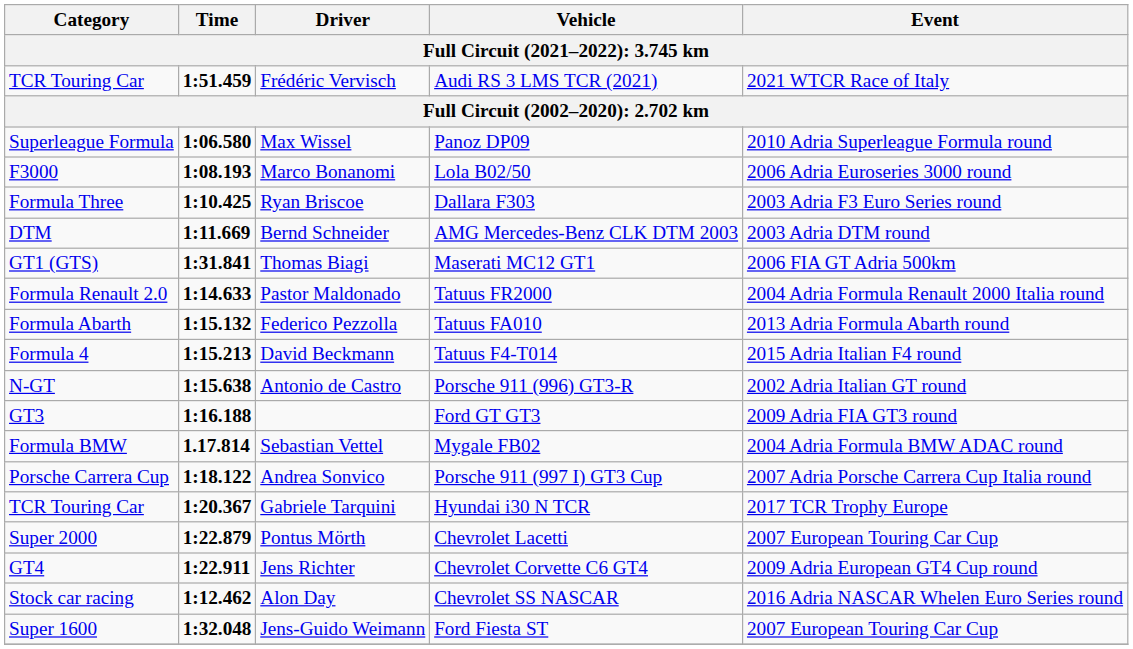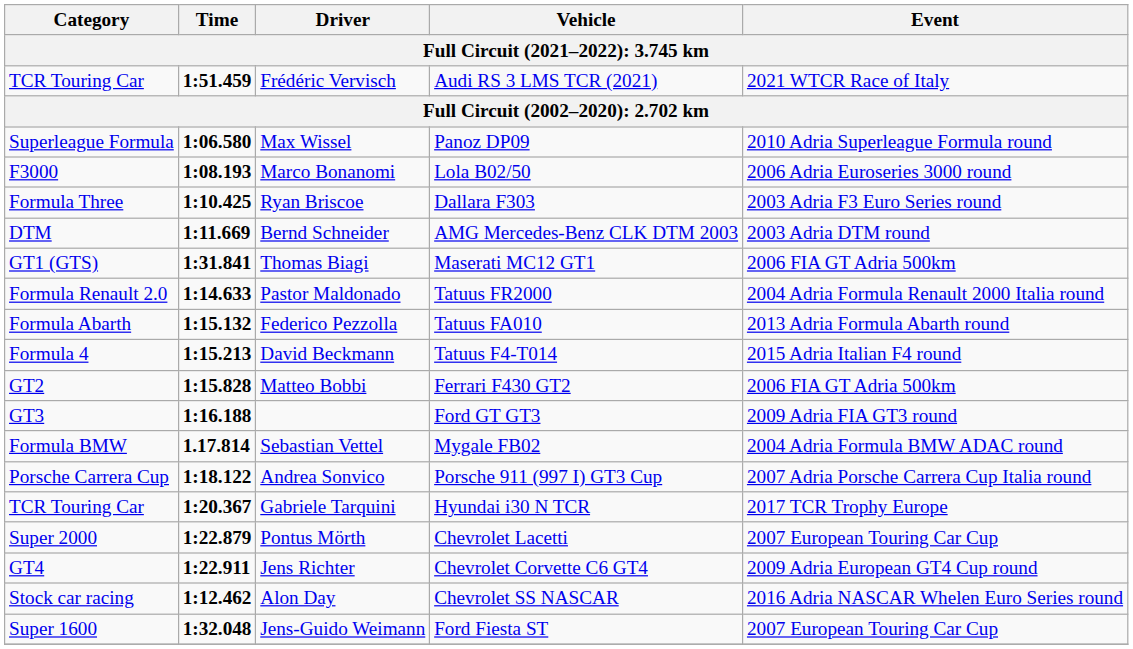 <table class="wikitable">
 <tr>
 <th>Category</th>
 <th>Time</th>
 <th>Driver</th>
 <th>Vehicle</th>
 <th>Event</th>
 </tr>
 <tr>
 <th colspan=5>Full Circuit (2021–2022): 3.745 km</th>
 </tr>
 <tr>
 <td><a href='#'>TCR Touring Car</a></td>
 <td><strong>1:51.459</strong></td>
 <td><a href='#'>Frédéric Vervisch</a></td>
 <td><a href='#'>Audi RS 3 LMS TCR (2021)</a></td>
 <td><a href='#'>2021 WTCR Race of Italy</a></td>
 </tr>
 <tr>
 <th colspan=5>Full Circuit (2002–2020): 2.702 km</th>
 </tr>
 <tr>
 <td><a href='#'>Superleague Formula</a></td>
 <td><strong>1:06.580</strong></td>
 <td><a href='#'>Max Wissel</a></td>
 <td><a href='#'>Panoz DP09</a></td>
 <td><a href='#'>2010 Adria Superleague Formula round</a></td>
 </tr>
 <tr>
 <td><a href='#'>F3000</a></td>
 <td><strong>1:08.193</strong></td>
 <td><a href='#'>Marco Bonanomi</a></td>
 <td><a href='#'>Lola B02/50</a></td>
 <td><a href='#'>2006 Adria Euroseries 3000 round</a></td>
 </tr>
 <tr>
 <td><a href='#'>Formula Three</a></td>
 <td><strong>1:10.425</strong></td>
 <td><a href='#'>Ryan Briscoe</a></td>
 <td><a href='#'>Dallara F303</a></td>
 <td><a href='#'>2003 Adria F3 Euro Series round</a></td>
 </tr>
 <tr>
 <td><a href='#'>DTM</a></td>
 <td><strong>1:11.669</strong></td>
 <td><a href='#'>Bernd Schneider</a></td>
 <td><a href='#'>AMG Mercedes-Benz CLK DTM 2003</a></td>
 <td><a href='#'>2003 Adria DTM round</a></td>
 </tr>
 <tr>
 <td><a href='#'>GT1 (GTS)</a></td>
 <td><strong>1:31.841</strong></td>
 <td><a href='#'>Thomas Biagi</a></td>
 <td><a href='#'>Maserati MC12 GT1</a></td>
 <td><a href='#'>2006 FIA GT Adria 500km</a></td>
 </tr>
 <tr>
 <td><a href='#'>Formula Renault 2.0</a></td>
 <td><strong>1:14.633</strong></td>
 <td><a href='#'>Pastor Maldonado</a></td>
 <td><a href='#'>Tatuus FR2000</a></td>
 <td><a href='#'>2004 Adria Formula Renault 2000 Italia round</a></td>
 </tr>
 <tr>
 <td><a href='#'>Formula Abarth</a></td>
 <td><strong>1:15.132</strong></td>
 <td><a href='#'>Federico Pezzolla</a></td>
 <td><a href='#'>Tatuus FA010</a></td>
 <td><a href='#'>2013 Adria Formula Abarth round</a></td>
 </tr>
 <tr>
 <td><a href='#'>Formula 4</a></td>
 <td><strong>1:15.213</strong></td>
 <td><a href='#'>David Beckmann</a></td>
 <td><a href='#'>Tatuus F4-T014</a></td>
 <td><a href='#'>2015 Adria Italian F4 round</a></td>
 </tr>
 <tr>
-<td><a href='#'>N-GT</a></td>
-<td><strong>1:15.638</strong></td>
-<td><a href='#'>Antonio de Castro</a></td>
-<td><a href='#'>Porsche 911 (996) GT3-R</a></td>
-<td><a href='#'>2002 Adria Italian GT round</a></td>
+<td><a href='#'>GT2</a></td>
+<td><strong>1:15.828</strong></td>
+<td><a href='#'>Matteo Bobbi</a></td>
+<td><a href='#'>Ferrari F430 GT2</a></td>
+<td><a href='#'>2006 FIA GT Adria 500km</a></td>
 </tr>
 <tr>
 <td><a href='#'>GT3</a></td>
 <td><strong>1:16.188</strong></td>
 <td></td>
 <td><a href='#'>Ford GT GT3</a></td>
 <td><a href='#'>2009 Adria FIA GT3 round</a></td>
 </tr>
 <tr>
 <td><a href='#'>Formula BMW</a></td>
 <td><strong>1.17.814</strong></td>
 <td><a href='#'>Sebastian Vettel</a></td>
 <td><a href='#'>Mygale FB02</a></td>
 <td><a href='#'>2004 Adria Formula BMW ADAC round</a></td>
 </tr>
 <tr>
 <td><a href='#'>Porsche Carrera Cup</a></td>
 <td><strong>1:18.122</strong></td>
 <td><a href='#'>Andrea Sonvico</a></td>
 <td><a href='#'>Porsche 911 (997 I) GT3 Cup</a></td>
 <td><a href='#'>2007 Adria Porsche Carrera Cup Italia round</a></td>
 </tr>
 <tr>
 <td><a href='#'>TCR Touring Car</a></td>
 <td><strong>1:20.367</strong></td>
 <td><a href='#'>Gabriele Tarquini</a></td>
 <td><a href='#'>Hyundai i30 N TCR</a></td>
 <td><a href='#'>2017 TCR Trophy Europe</a></td>
 </tr>
 <tr>
 <td><a href='#'>Super 2000</a></td>
 <td><strong>1:22.879</strong></td>
 <td><a href='#'>Pontus Mörth</a></td>
 <td><a href='#'>Chevrolet Lacetti</a></td>
 <td><a href='#'>2007 European Touring Car Cup</a></td>
 </tr>
 <tr>
 <td><a href='#'>GT4</a></td>
 <td><strong>1:22.911</strong></td>
 <td><a href='#'>Jens Richter</a></td>
 <td><a href='#'>Chevrolet Corvette C6 GT4</a></td>
 <td><a href='#'>2009 Adria European GT4 Cup round</a></td>
 </tr>
 <tr>
 <td><a href='#'>Stock car racing</a></td>
 <td><strong>1:12.462</strong></td>
 <td><a href='#'>Alon Day</a></td>
 <td><a href='#'>Chevrolet SS NASCAR</a></td>
 <td><a href='#'>2016 Adria NASCAR Whelen Euro Series round</a></td>
 </tr>
 <tr>
 <td><a href='#'>Super 1600</a></td>
 <td><strong>1:32.048</strong></td>
 <td><a href='#'>Jens-Guido Weimann</a></td>
 <td><a href='#'>Ford Fiesta ST</a></td>
 <td><a href='#'>2007 European Touring Car Cup</a></td>
 </tr>
 <tr>
 </tr>
 </table>
